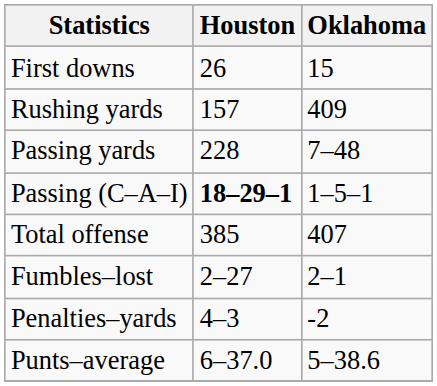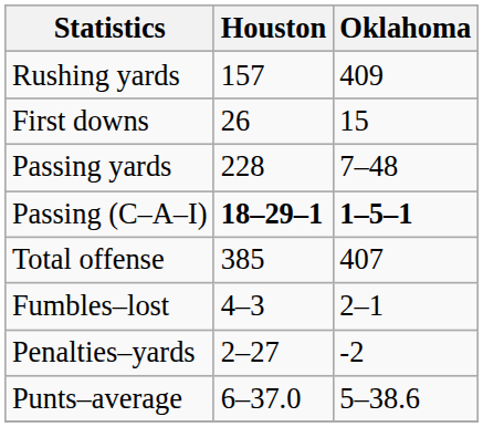 <table class="wikitable">
 <tr>
 <th>Statistics</th>
 <th>Houston</th>
 <th>Oklahoma</th>
 </tr>
 <tr>
+<td>Rushing yards</td>
+<td>157</td>
+<td>409</td>
+</tr>
+<tr>
 <td>First downs</td>
 <td>26</td>
 <td>15</td>
-</tr>
-<tr>
-<td>Rushing yards</td>
-<td>157</td>
-<td>409</td>
 </tr>
 <tr>
 <td>Passing yards</td>
 <td>228</td>
 <td>7–48</td>
 </tr>
 <tr>
 <td>Passing (C–A–I)</td>
 <td><strong>18–29–1</strong></td>
-<td>1–5–1</td>
+<td><strong>1–5–1</strong></td>
 </tr>
 <tr>
 <td>Total offense</td>
 <td>385</td>
 <td>407</td>
 </tr>
 <tr>
 <td>Fumbles–lost</td>
-<td>2–27</td>
+<td>4–3</td>
 <td>2–1</td>
 </tr>
 <tr>
 <td>Penalties–yards</td>
-<td>4–3</td>
+<td>2–27</td>
 <td>-2</td>
 </tr>
 <tr>
 <td>Punts–average</td>
 <td>6–37.0</td>
 <td>5–38.6</td>
 </tr>
 <tr>
 </tr>
 </table>
